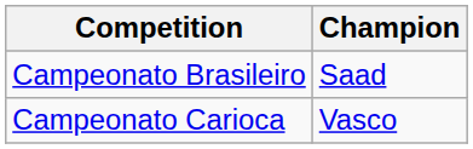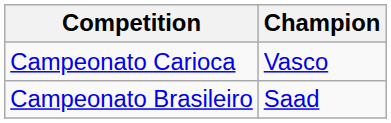 <table class="wikitable">
 <tr>
 <th>Competition</th>
 <th>Champion</th>
 </tr>
 <tr>
+<td><a href='#'>Campeonato Carioca</a></td>
+<td><a href='#'>Vasco</a></td>
+</tr>
+<tr>
 <td><a href='#'>Campeonato Brasileiro</a></td>
 <td><a href='#'>Saad</a></td>
 </tr>
-<tr>
-<td><a href='#'>Campeonato Carioca</a></td>
-<td><a href='#'>Vasco</a></td>
-</tr>
 </table>
